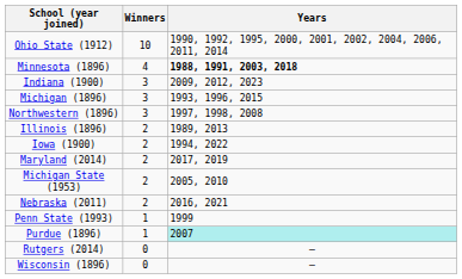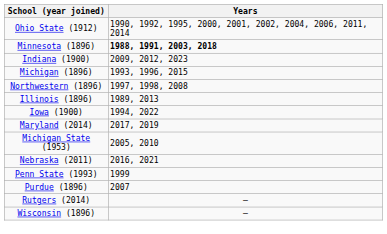 <table class="wikitable">
 <tr>
 <th>School (year joined)</th>
-<th>Winners</th>
 <th>Years</th>
 </tr>
 <tr style="text-align:center;">
 <td><a href='#'>Ohio State</a> (1912)</td>
-<td>10</td>
 <td style="text-align:left;">1990, 1992, 1995, 2000, 2001, 2002, 2004, 2006, 2011, 2014</td>
 </tr>
 <tr align=center>
 <td><a href='#'>Minnesota</a> (1896)</td>
-<td>4</td>
 <td style="text-align:left;"><strong>1988, 1991, 2003, 2018</strong></td>
 </tr>
 <tr style="text-align:center;">
 <td><a href='#'>Indiana</a> (1900)</td>
-<td>3</td>
 <td style="text-align:left;">2009, 2012, 2023</td>
 </tr>
 <tr style="text-align:center;">
 <td><a href='#'>Michigan</a> (1896)</td>
-<td>3</td>
 <td style="text-align:left;">1993, 1996, 2015</td>
 </tr>
 <tr align=center>
 <td><a href='#'>Northwestern</a> (1896)</td>
-<td>3</td>
 <td style="text-align:left;">1997, 1998, 2008</td>
 </tr>
 <tr style="text-align:center;">
 <td><a href='#'>Illinois</a> (1896)</td>
-<td>2</td>
 <td style="text-align:left;">1989, 2013</td>
 </tr>
 <tr align=center>
 <td><a href='#'>Iowa</a> (1900)</td>
-<td>2</td>
 <td style="text-align:left;">1994, 2022</td>
 </tr>
 <tr style="text-align:center;">
 <td><a href='#'>Maryland</a> (2014)</td>
-<td>2</td>
 <td style="text-align:left;">2017, 2019</td>
 </tr>
 <tr style="text-align:center;">
 <td><a href='#'>Michigan State</a> (1953)</td>
-<td>2</td>
 <td style="text-align:left;">2005, 2010</td>
 </tr>
 <tr align=center>
 <td><a href='#'>Nebraska</a> (2011)</td>
-<td>2</td>
 <td style="text-align:left;">2016, 2021</td>
 </tr>
 <tr align=center>
 <td><a href='#'>Penn State</a> (1993)</td>
-<td>1</td>
 <td style="text-align:left;">1999</td>
 </tr>
 <tr style="text-align:center;">
 <td><a href='#'>Purdue</a> (1896)</td>
-<td>1</td>
-<td style="background: paleturquoise; text-align:left;">2007</td>
+<td style="text-align:left;">2007</td>
 </tr>
 <tr style="text-align:center;">
 <td><a href='#'>Rutgers</a> (2014)</td>
-<td>0</td>
 <td>—</td>
 </tr>
 <tr style="text-align:center;">
 <td><a href='#'>Wisconsin</a> (1896)</td>
-<td>0</td>
 <td>—</td>
 </tr>
 </table>
